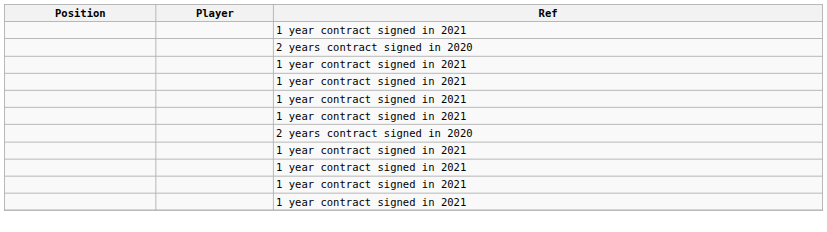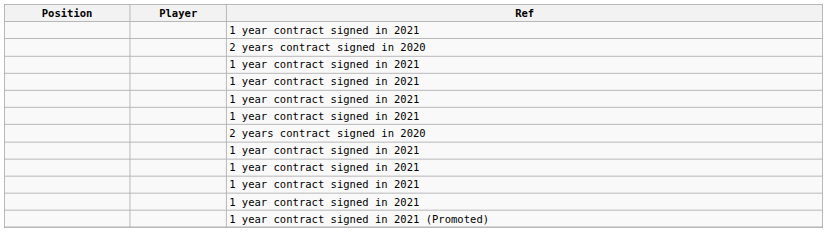 <table class="wikitable sortable" style="width:80%; text-align:center; font-size:100%; text-align:left;">
 <tr>
 <th><strong>Position</strong></th>
 <th><strong>Player</strong></th>
 <th><strong>Ref</strong></th>
 </tr>
 <tr>
 <td></td>
 <td></td>
 <td>1 year contract signed in 2021</td>
 </tr>
 <tr>
 <td></td>
 <td></td>
 <td>2 years contract signed in 2020 </td>
 </tr>
 <tr>
 <td></td>
 <td></td>
 <td>1 year contract signed in 2021</td>
 </tr>
 <tr>
 <td></td>
 <td></td>
 <td>1 year contract signed in 2021</td>
 </tr>
 <tr>
 <td></td>
 <td></td>
 <td>1 year contract signed in 2021</td>
 </tr>
 <tr>
 <td></td>
 <td></td>
 <td>1 year contract signed in 2021</td>
 </tr>
 <tr>
 <td></td>
 <td></td>
 <td>2 years contract signed in 2020</td>
 </tr>
 <tr>
 <td></td>
 <td></td>
 <td>1 year contract signed in 2021</td>
 </tr>
 <tr>
 <td></td>
 <td></td>
 <td>1 year contract signed in 2021</td>
 </tr>
 <tr>
 <td></td>
 <td></td>
 <td>1 year contract signed in 2021</td>
 </tr>
 <tr>
 <td></td>
 <td></td>
 <td>1 year contract signed in 2021 </td>
 </tr>
 <tr>
+<td></td>
+<td></td>
+<td>1 year contract signed in 2021 (Promoted)</td>
+</tr>
+<tr>
 </tr>
 </table>
